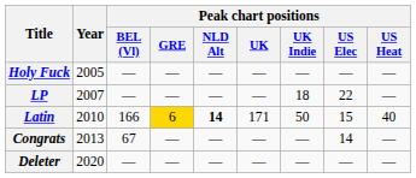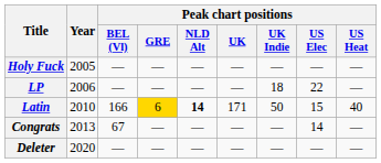 <table class="wikitable plainrowheaders">
 <tr>
 <th scope="col" rowspan="2">Title</th>
 <th scope="col" rowspan="2">Year</th>
 <th scope="col" colspan="7">Peak chart positions</th>
 </tr>
 <tr>
 <th scope="col" style="width:3em;font-size:90%"><a href='#'>BEL<br>(Vl)</a><br></th>
 <th scope="col" style="width:3em;font-size:90%"><a href='#'>GRE</a><br></th>
 <th scope="col" style="width:3em;font-size:90%"><a href='#'>NLD<br>Alt</a><br></th>
 <th scope="col" style="width:3em;font-size:90%"><a href='#'>UK</a><br></th>
 <th scope="col" style="width:3em;font-size:90%"><a href='#'>UK<br>Indie</a><br></th>
 <th scope="col" style="width:3em;font-size:90%"><a href='#'>US<br>Elec</a><br></th>
 <th scope="col" style="width:3em;font-size:90%"><a href='#'>US<br>Heat</a><br></th>
 </tr>
 <tr>
 <th scope="row"><em><a href='#'>Holy Fuck</a></em></th>
 <td>2005</td>
 <td align=center>—</td>
 <td align=center>—</td>
 <td align=center>—</td>
 <td align=center>—</td>
 <td align=center>—</td>
 <td align=center>—</td>
 <td align=center>—</td>
 </tr>
 <tr>
 <th scope="row"><em><a href='#'>LP</a></em></th>
-<td>2007</td>
+<td>2006</td>
 <td align=center>—</td>
 <td align=center>—</td>
 <td align=center>—</td>
 <td align=center>—</td>
 <td align=center>18</td>
 <td align=center>22</td>
 <td align=center>—</td>
 </tr>
 <tr>
 <th scope="row"><em><a href='#'>Latin</a></em></th>
 <td>2010</td>
 <td align=center>166</td>
 <td align=center style="background: gold;">6</td>
 <td align=center><strong>14</strong></td>
 <td align=center>171</td>
 <td align=center>50</td>
 <td align=center>15</td>
 <td align=center>40</td>
 </tr>
 <tr>
 <th scope="row"><em>Congrats</em></th>
 <td>2013</td>
 <td align=center>67</td>
 <td align=center>—</td>
 <td align=center>—</td>
 <td align=center>—</td>
 <td align=center>—</td>
 <td align=center>14</td>
 <td align=center>—</td>
 </tr>
 <tr>
 <th scope="row"><em>Deleter</em></th>
 <td>2020</td>
 <td align=center>—</td>
 <td align=center>—</td>
 <td align=center>—</td>
 <td align=center>—</td>
 <td align=center>—</td>
 <td align=center>—</td>
 <td align=center>—</td>
 </tr>
 </table>
